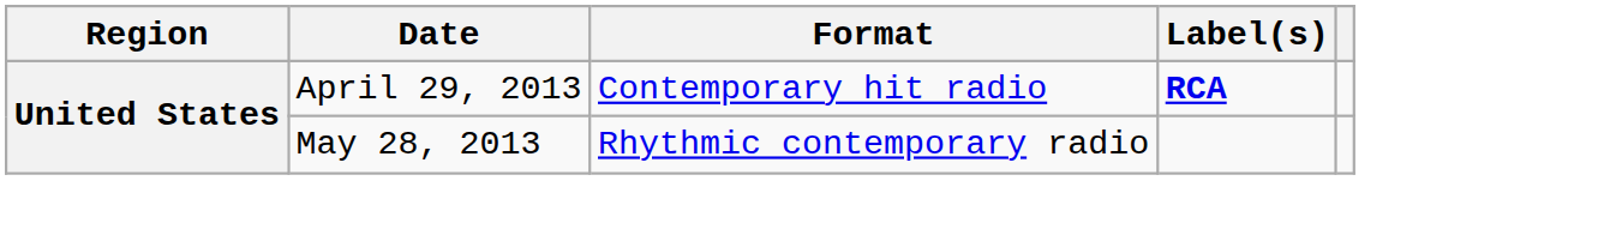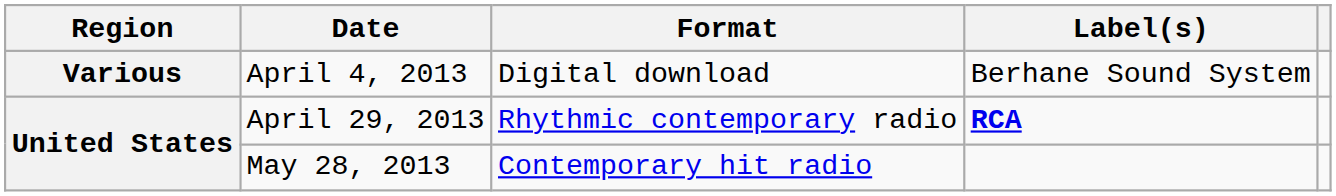 <table class="wikitable plainrowheaders">
 <tr>
 <th scope="col">Region</th>
 <th scope="col">Date</th>
 <th scope="col">Format</th>
 <th scope="col">Label(s)</th>
 <th scope="col"></th>
 </tr>
 <tr>
+<th scope="row">Various</th>
+<td>April 4, 2013</td>
+<td>Digital download</td>
+<td>Berhane Sound System</td>
+<td align="center"></td>
+</tr>
+<tr>
 <th rowspan="2" scope="row">United States</th>
 <td>April 29, 2013</td>
-<td><a href='#'>Contemporary hit radio</a></td>
+<td><a href='#'>Rhythmic contemporary</a> radio</td>
 <td><strong><a href='#'>RCA</a></strong></td>
 <td align="center"></td>
 </tr>
 <tr>
 <td>May 28, 2013</td>
-<td><a href='#'>Rhythmic contemporary</a> radio</td>
+<td><a href='#'>Contemporary hit radio</a></td>
 <td></td>
 <td align="center"></td>
 </tr>
 </table>
